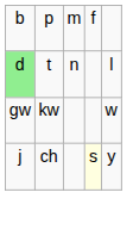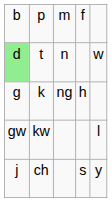 <table class="wikitable" style="text-align: center">
 <tr>
 <td>b<br><br></td>
 <td>p<br><br></td>
 <td>m<br><br></td>
 <td>f<br><br></td>
 <td></td>
 </tr>
 <tr>
 <td style="background: lightgreen;">d<br><br></td>
 <td>t<br><br></td>
 <td>n<br><br></td>
 <td></td>
-<td>l<br><br></td>
+<td>w<br><br></td>
+</tr>
+<tr>
+<td>g<br><br></td>
+<td>k<br><br></td>
+<td>ng<br><br></td>
+<td>h<br><br></td>
+<td></td>
 </tr>
 <tr>
 <td>gw<br><br></td>
 <td>kw<br><br></td>
 <td></td>
 <td></td>
-<td>w<br><br></td>
+<td>l<br><br></td>
 </tr>
 <tr>
 <td>j<br><br></td>
 <td>ch<br><br></td>
 <td></td>
-<td style="background: lightyellow;">s<br><br></td>
+<td>s<br><br></td>
 <td>y<br><br></td>
 </tr>
 </table>
